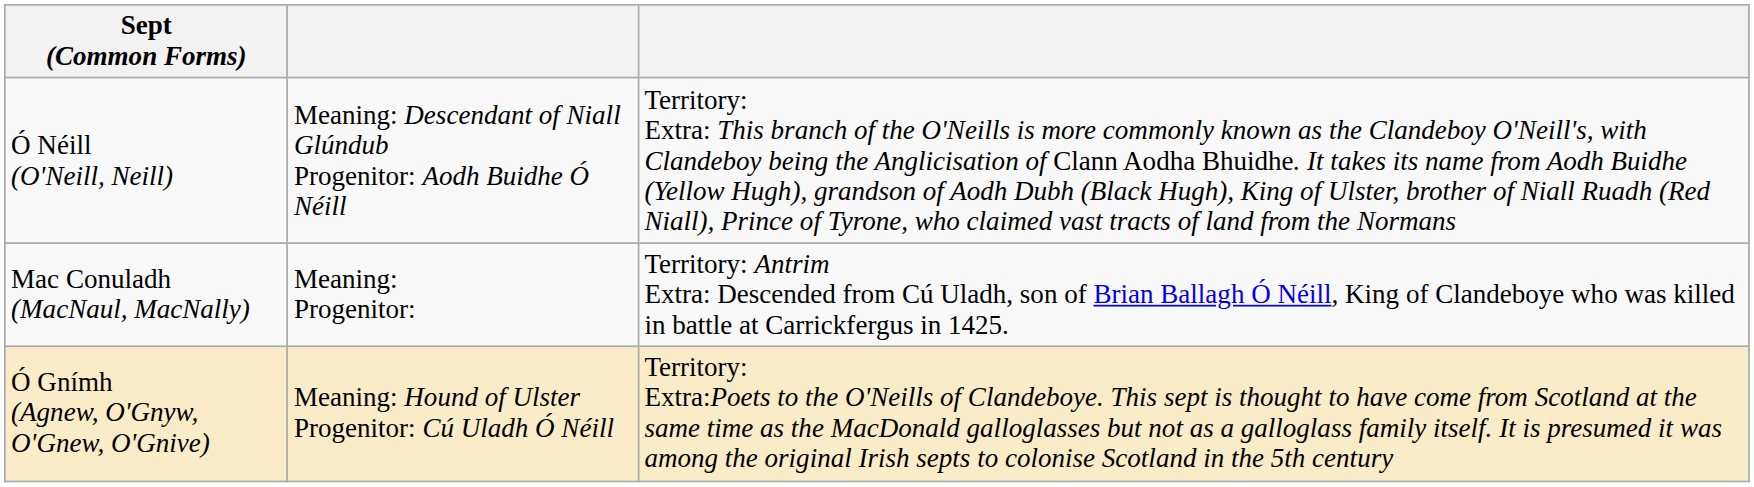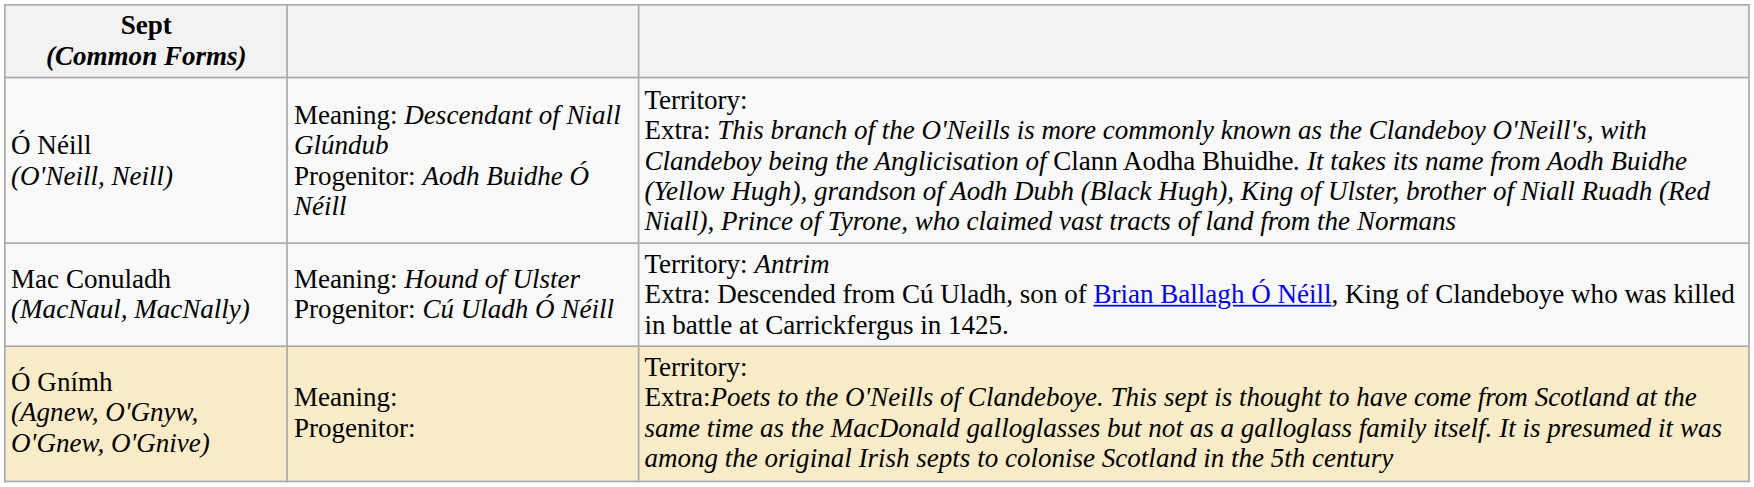 <table class="wikitable">
 <tr>
 <th width="160"><strong>Sept</strong><br><strong><em>(Common Forms)</em></strong></th>
 <th width="200"></th>
 <th width="650"></th>
 </tr>
 <tr>
 <td>Ó Néill<br><em>(O'Neill, Neill)</em></td>
 <td>Meaning: <em>Descendant of Niall Glúndub</em><br>Progenitor: <em>Aodh Buidhe Ó Néill</em></td>
 <td>Territory:<br>Extra: <em>This branch of the O'Neills is more commonly known as the Clandeboy O'Neill's, with Clandeboy being the Anglicisation of </em>Clann Aodha Bhuidhe<em>. It takes its name from Aodh Buidhe (Yellow Hugh), grandson of Aodh Dubh (Black Hugh), King of Ulster, brother of Niall Ruadh (Red Niall), Prince of Tyrone, who claimed vast tracts of land from the Normans</em></td>
 </tr>
 <tr>
 <td>Mac Conuladh<br><em>(MacNaul, MacNally)</em></td>
-<td>Meaning:<br>Progenitor:</td>
+<td>Meaning: <em>Hound of Ulster</em><br>Progenitor: <em>Cú Uladh</em> <em>Ó Néill</em></td>
 <td>Territory: <em>Antrim</em><br>Extra: Descended from Cú Uladh, son of <a href='#'>Brian Ballagh Ó Néill</a>, King of Clandeboye who was killed in battle at Carrickfergus in 1425.</td>
 </tr>
 <tr bgcolor="#faecc8">
 <td>Ó Gnímh<br><em>(Agnew, O'Gnyw, O'Gnew, O'Gnive)</em></td>
-<td>Meaning: <em>Hound of Ulster</em><br>Progenitor: <em>Cú Uladh</em> <em>Ó Néill</em></td>
+<td>Meaning:<br>Progenitor:</td>
 <td>Territory:<br>Extra:<em>Poets to the O'Neills of Clandeboye. This sept is thought to have come from Scotland at the same time as the MacDonald galloglasses but not as a galloglass family itself. It is presumed it was among the original Irish septs to colonise Scotland in the 5th century</em></td>
 </tr>
 </table>
